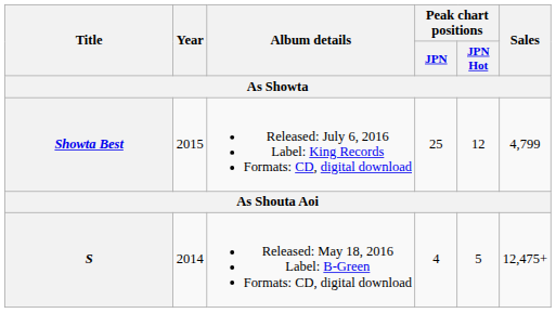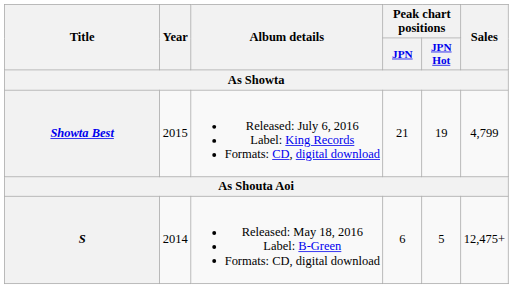 <table class="wikitable plainrowheaders" style="text-align:center;">
 <tr>
 <th scope="col" rowspan="2" style="width:12em;">Title</th>
 <th scope="col" rowspan="2">Year</th>
 <th scope="col" rowspan="2">Album details</th>
 <th scope="col" colspan="2">Peak chart positions</th>
 <th scope="col" rowspan="2">Sales</th>
 </tr>
 <tr>
 <th scope="col" style="width:3em;font-size:90%;"><a href='#'>JPN</a></th>
 <th scope="col" style="width:3em;font-size:90%;"><a href='#'>JPN<br>Hot</a></th>
 </tr>
 <tr>
 <th scope="col" colspan="6">As Showta</th>
 </tr>
 <tr>
 <th scope="row"><em><a href='#'>Showta Best</a></em></th>
 <td>2015</td>
 <td><br><ul><li>Released: July 6, 2016</li><li>Label: <a href='#'>King Records</a></li><li>Formats: <a href='#'>CD</a>, <a href='#'>digital download</a></li></ul></td>
-<td>25</td>
-<td>12</td>
+<td>21</td>
+<td>19</td>
 <td>4,799</td>
 </tr>
 <tr>
 <th scope="col" colspan="6">As Shouta Aoi</th>
 </tr>
 <tr>
 <th scope="row"><em>S</em></th>
 <td>2014</td>
 <td><br><ul><li>Released: May 18, 2016</li><li>Label: <a href='#'>B-Green</a></li><li>Formats: CD, digital download</li></ul></td>
-<td>4</td>
+<td>6</td>
 <td>5</td>
 <td>12,475+</td>
 </tr>
 </table>
